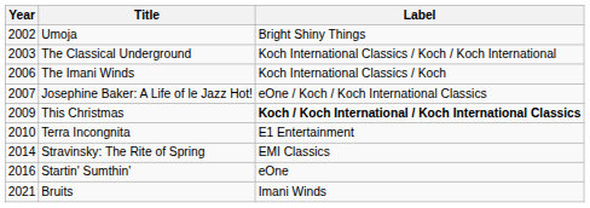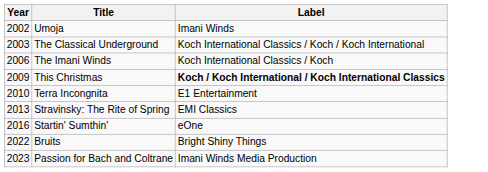 <table class="wikitable">
 <tr>
 <th>Year</th>
 <th>Title</th>
 <th>Label</th>
 </tr>
 <tr>
 <td>2002</td>
 <td>Umoja</td>
-<td>Bright Shiny Things</td>
+<td>Imani Winds</td>
 </tr>
 <tr>
 <td>2003</td>
 <td>The Classical Underground</td>
 <td>Koch International Classics / Koch / Koch International</td>
 </tr>
 <tr>
 <td>2006</td>
 <td>The Imani Winds</td>
 <td>Koch International Classics / Koch</td>
 </tr>
 <tr>
-<td>2007</td>
-<td>Josephine Baker: A Life of le Jazz Hot!</td>
-<td>eOne / Koch / Koch International Classics</td>
-</tr>
-<tr>
 <td>2009</td>
 <td>This Christmas</td>
 <td><strong>Koch / Koch International / Koch International Classics</strong></td>
 </tr>
 <tr>
 <td>2010</td>
 <td>Terra Incongnita</td>
 <td>E1 Entertainment</td>
 </tr>
 <tr>
-<td>2014</td>
+<td>2013</td>
 <td>Stravinsky: The Rite of Spring</td>
 <td>EMI Classics</td>
 </tr>
 <tr>
 <td>2016</td>
 <td>Startin' Sumthin'</td>
 <td>eOne</td>
 </tr>
 <tr>
-<td>2021</td>
+<td>2022</td>
 <td>Bruits</td>
-<td>Imani Winds</td>
+<td>Bright Shiny Things</td>
+</tr>
+<tr>
+<td>2023</td>
+<td>Passion for Bach and Coltrane</td>
+<td>Imani Winds Media Production</td>
 </tr>
 </table>
